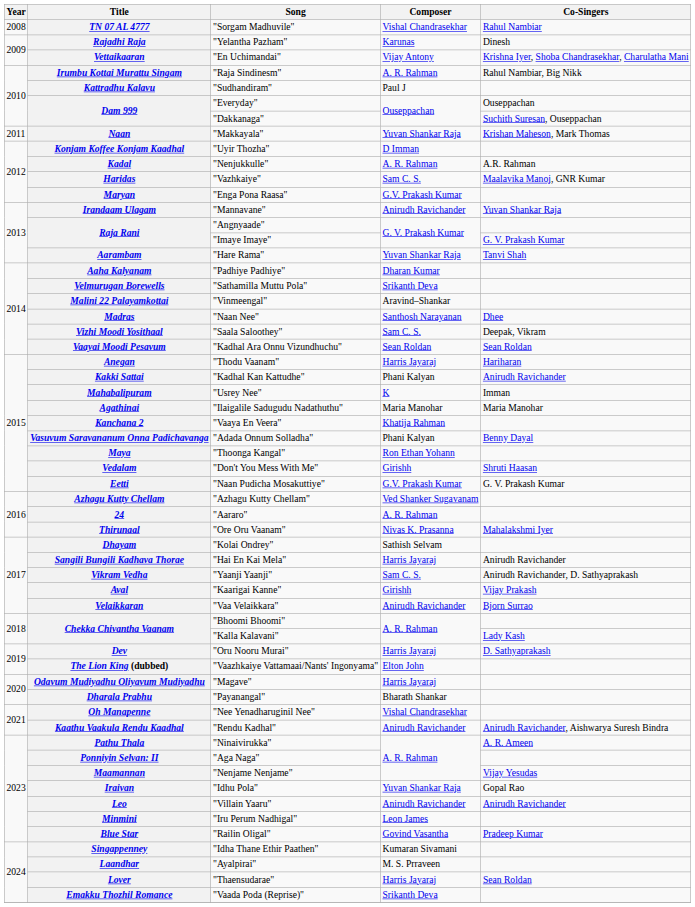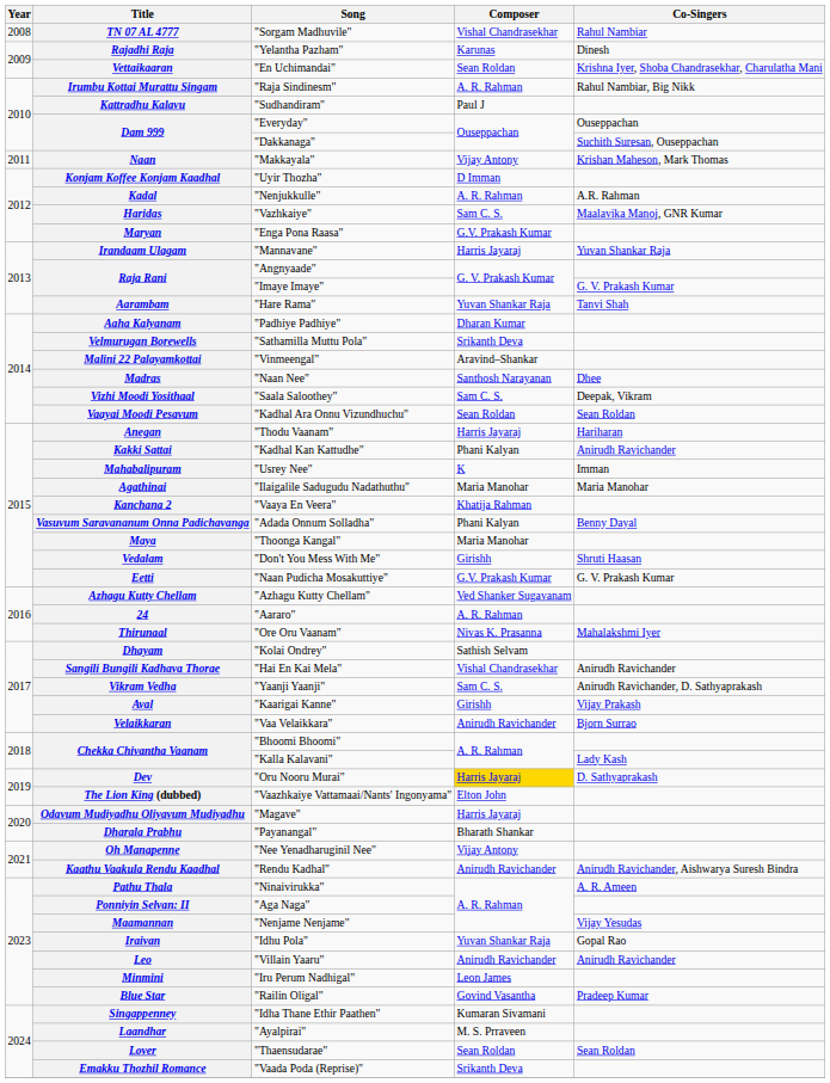 <table class="wikitable sortable plainrowheaders">
 <tr>
 <th scope="col">Year</th>
 <th scope="col">Title</th>
 <th scope="col">Song</th>
 <th scope="col">Composer</th>
 <th scope="col">Co-Singers</th>
 </tr>
 <tr>
 <td rowspan="1">2008</td>
 <th scope="row"><em><a href='#'>TN 07 AL 4777</a></em></th>
 <td>"Sorgam Madhuvile"</td>
 <td><a href='#'>Vishal Chandrasekhar</a></td>
 <td><a href='#'>Rahul Nambiar</a></td>
 </tr>
 <tr>
 <td rowspan="2">2009</td>
 <th scope="row"><em><a href='#'>Rajadhi Raja</a></em></th>
 <td>"Yelantha Pazham"</td>
 <td><a href='#'>Karunas</a></td>
 <td>Dinesh</td>
 </tr>
 <tr>
 <th scope="row"><em><a href='#'>Vettaikaaran</a></em></th>
 <td>"En Uchimandai"</td>
-<td><a href='#'>Vijay Antony</a></td>
+<td><a href='#'>Sean Roldan</a></td>
 <td><a href='#'>Krishna Iyer</a>, <a href='#'>Shoba Chandrasekhar</a>, <a href='#'>Charulatha Mani</a></td>
 </tr>
 <tr>
 <td rowspan="4">2010</td>
 <th scope="row"><em><a href='#'>Irumbu Kottai Murattu Singam</a></em></th>
 <td>"Raja Sindinesm"</td>
 <td><a href='#'>A. R. Rahman</a></td>
 <td>Rahul Nambiar, Big Nikk</td>
 </tr>
 <tr>
 <th scope="row"><em><a href='#'>Kattradhu Kalavu</a></em></th>
 <td>"Sudhandiram"</td>
 <td>Paul J</td>
 <td></td>
 </tr>
 <tr>
 <th scope="rowgroup" rowspan="2"><em><a href='#'>Dam 999</a></em></th>
 <td>"Everyday"</td>
 <td rowspan="2"><a href='#'>Ouseppachan</a></td>
 <td>Ouseppachan</td>
 </tr>
 <tr>
 <td>"Dakkanaga"</td>
 <td><a href='#'>Suchith Suresan</a>, Ouseppachan</td>
 </tr>
 <tr>
 <td rowspan="1">2011</td>
 <th scope="row"><em><a href='#'>Naan</a></em></th>
 <td>"Makkayala"</td>
-<td><a href='#'>Yuvan Shankar Raja</a></td>
+<td><a href='#'>Vijay Antony</a></td>
 <td><a href='#'>Krishan Maheson</a>, Mark Thomas</td>
 </tr>
 <tr>
 <td rowspan="4">2012</td>
 <th scope="row"><em><a href='#'>Konjam Koffee Konjam Kaadhal</a></em></th>
 <td>"Uyir Thozha"</td>
 <td><a href='#'>D Imman</a></td>
 <td></td>
 </tr>
 <tr>
 <th scope="row"><em><a href='#'>Kadal</a></em></th>
 <td>"Nenjukkulle"</td>
 <td><a href='#'>A. R. Rahman</a></td>
 <td>A.R. Rahman</td>
 </tr>
 <tr>
 <th scope="row"><em><a href='#'>Haridas</a></em></th>
 <td>"Vazhkaiye"</td>
 <td><a href='#'>Sam C. S.</a></td>
 <td><a href='#'>Maalavika Manoj</a>, GNR Kumar</td>
 </tr>
 <tr>
 <th scope="row"><em><a href='#'>Maryan</a></em></th>
 <td>"Enga Pona Raasa"</td>
 <td><a href='#'>G.V. Prakash Kumar</a></td>
 <td></td>
 </tr>
 <tr>
 <td rowspan="4">2013</td>
 <th scope="row"><em><a href='#'>Irandaam Ulagam</a></em></th>
 <td>"Mannavane"</td>
-<td><a href='#'>Anirudh Ravichander</a></td>
+<td><a href='#'>Harris Jayaraj</a></td>
 <td><a href='#'>Yuvan Shankar Raja</a></td>
 </tr>
 <tr>
 <th scope="rowgroup" rowspan="2"><em><a href='#'>Raja Rani</a></em></th>
 <td>"Angnyaade"</td>
 <td rowspan="2"><a href='#'>G. V. Prakash Kumar</a></td>
 <td></td>
 </tr>
 <tr>
 <td>"Imaye Imaye"</td>
 <td><a href='#'>G. V. Prakash Kumar</a></td>
 </tr>
 <tr>
 <th scope="row"><em><a href='#'>Aarambam</a></em></th>
 <td>"Hare Rama"</td>
 <td><a href='#'>Yuvan Shankar Raja</a></td>
 <td><a href='#'>Tanvi Shah</a></td>
 </tr>
 <tr>
 <td rowspan="6">2014</td>
 <th scope="row"><em><a href='#'>Aaha Kalyanam</a></em></th>
 <td>"Padhiye Padhiye"</td>
 <td><a href='#'>Dharan Kumar</a></td>
 <td></td>
 </tr>
 <tr>
 <th scope="row"><em><a href='#'>Velmurugan Borewells</a></em></th>
 <td>"Sathamilla Muttu Pola"</td>
 <td><a href='#'>Srikanth Deva</a></td>
 <td></td>
 </tr>
 <tr>
 <th scope="row"><em><a href='#'>Malini 22 Palayamkottai</a></em></th>
 <td>"Vinmeengal"</td>
 <td>Aravind–Shankar</td>
 <td></td>
 </tr>
 <tr>
 <th scope="row"><em><a href='#'>Madras</a></em></th>
 <td>"Naan Nee"</td>
 <td><a href='#'>Santhosh Narayanan</a></td>
 <td><a href='#'>Dhee</a></td>
 </tr>
 <tr>
 <th scope="row"><em><a href='#'>Vizhi Moodi Yosithaal</a></em></th>
 <td>"Saala Saloothey"</td>
 <td><a href='#'>Sam C. S.</a></td>
 <td>Deepak, Vikram</td>
 </tr>
 <tr>
 <th scope="row"><em><a href='#'>Vaayai Moodi Pesavum</a></em></th>
 <td>"Kadhal Ara Onnu Vizundhuchu"</td>
 <td><a href='#'>Sean Roldan</a></td>
 <td><a href='#'>Sean Roldan</a></td>
 </tr>
 <tr>
 <td rowspan="9">2015</td>
 <th scope="row"><em><a href='#'>Anegan</a></em></th>
 <td>"Thodu Vaanam"</td>
 <td><a href='#'>Harris Jayaraj</a></td>
 <td><a href='#'>Hariharan</a></td>
 </tr>
 <tr>
 <th scope="row"><em><a href='#'>Kakki Sattai</a></em></th>
 <td>"Kadhal Kan Kattudhe"</td>
 <td>Phani Kalyan</td>
 <td><a href='#'>Anirudh Ravichander</a></td>
 </tr>
 <tr>
 <th scope="row"><em><a href='#'>Mahabalipuram</a></em></th>
 <td>"Usrey Nee"</td>
 <td><a href='#'>K</a></td>
 <td>Imman</td>
 </tr>
 <tr>
 <th scope="row"><em><a href='#'>Agathinai</a></em></th>
 <td>"Ilaigalile Sadugudu Nadathuthu"</td>
 <td>Maria Manohar</td>
 <td>Maria Manohar</td>
 </tr>
 <tr>
 <th scope="row"><em><a href='#'>Kanchana 2</a></em></th>
 <td>"Vaaya En Veera"</td>
 <td><a href='#'>Khatija Rahman</a></td>
 <td></td>
 </tr>
 <tr>
 <th scope="row"><em><a href='#'>Vasuvum Saravananum Onna Padichavanga</a></em></th>
 <td>"Adada Onnum Solladha"</td>
 <td>Phani Kalyan</td>
 <td><a href='#'>Benny Dayal</a></td>
 </tr>
 <tr>
 <th scope="row"><em><a href='#'>Maya</a></em></th>
 <td>"Thoonga Kangal"</td>
-<td><a href='#'>Ron Ethan Yohann</a></td>
+<td>Maria Manohar</td>
 <td></td>
 </tr>
 <tr>
 <th scope="row"><em><a href='#'>Vedalam</a></em></th>
 <td>"Don't You Mess With Me"</td>
 <td><a href='#'>Girishh</a></td>
 <td><a href='#'>Shruti Haasan</a></td>
 </tr>
 <tr>
 <th scope="row"><em><a href='#'>Eetti</a></em></th>
 <td>"Naan Pudicha Mosakuttiye"</td>
 <td><a href='#'>G.V. Prakash Kumar</a></td>
 <td>G. V. Prakash Kumar</td>
 </tr>
 <tr>
 <td rowspan="3">2016</td>
 <th scope="row"><em><a href='#'>Azhagu Kutty Chellam</a></em></th>
 <td>"Azhagu Kutty Chellam"</td>
 <td><a href='#'>Ved Shanker Sugavanam</a></td>
 <td></td>
 </tr>
 <tr>
 <th scope="row"><em><a href='#'>24</a></em></th>
 <td>"Aararo"</td>
 <td><a href='#'>A. R. Rahman</a></td>
 <td></td>
 </tr>
 <tr>
 <th scope="row"><em><a href='#'>Thirunaal</a></em></th>
 <td>"Ore Oru Vaanam"</td>
 <td><a href='#'>Nivas K. Prasanna</a></td>
 <td><a href='#'>Mahalakshmi Iyer</a></td>
 </tr>
 <tr>
 <td rowspan="5">2017</td>
 <th scope="row"><em><a href='#'>Dhayam</a></em></th>
 <td>"Kolai Ondrey"</td>
 <td>Sathish Selvam</td>
 <td></td>
 </tr>
 <tr>
 <th scope="row"><em><a href='#'>Sangili Bungili Kadhava Thorae</a></em></th>
 <td>"Hai En Kai Mela"</td>
-<td><a href='#'>Harris Jayaraj</a></td>
+<td><a href='#'>Vishal Chandrasekhar</a></td>
 <td>Anirudh Ravichander</td>
 </tr>
 <tr>
 <th scope="row"><em><a href='#'>Vikram Vedha</a></em></th>
 <td>"Yaanji Yaanji"</td>
 <td><a href='#'>Sam C. S.</a></td>
 <td>Anirudh Ravichander, D. Sathyaprakash</td>
 </tr>
 <tr>
 <th scope="row"><em><a href='#'>Aval</a></em></th>
 <td>"Kaarigai Kanne"</td>
 <td><a href='#'>Girishh</a></td>
 <td><a href='#'>Vijay Prakash</a></td>
 </tr>
 <tr>
 <th scope="row"><em><a href='#'>Velaikkaran</a></em></th>
 <td>"Vaa Velaikkara"</td>
 <td><a href='#'>Anirudh Ravichander</a></td>
 <td><a href='#'>Bjorn Surrao</a></td>
 </tr>
 <tr>
 <td rowspan="2">2018</td>
 <th scope="rowgroup" rowspan="2"><em><a href='#'>Chekka Chivantha Vaanam</a></em></th>
 <td>"Bhoomi Bhoomi"</td>
 <td rowspan="2"><a href='#'>A. R. Rahman</a></td>
 <td></td>
 </tr>
 <tr>
 <td>"Kalla Kalavani"</td>
 <td><a href='#'>Lady Kash</a></td>
 </tr>
 <tr>
 <td rowspan="2">2019</td>
 <th scope="row"><a href='#'><em>Dev</em></a></th>
 <td>"Oru Nooru Murai"</td>
-<td><a href='#'>Harris Jayaraj</a></td>
+<td style="background: gold;"><a href='#'>Harris Jayaraj</a></td>
 <td><a href='#'>D. Sathyaprakash</a></td>
 </tr>
 <tr>
 <th scope="row"><em><a href='#'>The Lion King</a></em> (dubbed)</th>
 <td>"Vaazhkaiye Vattamaai/Nants' Ingonyama"</td>
 <td><a href='#'>Elton John</a></td>
 <td></td>
 </tr>
 <tr>
 <td rowspan="2">2020</td>
 <th scope="row"><em><a href='#'>Odavum Mudiyadhu Oliyavum Mudiyadhu</a></em></th>
 <td>"Magave"</td>
 <td><a href='#'>Harris Jayaraj</a></td>
 <td></td>
 </tr>
 <tr>
 <th scope="row"><em><a href='#'>Dharala Prabhu</a></em></th>
 <td>"Payanangal"</td>
 <td>Bharath Shankar</td>
 <td></td>
 </tr>
 <tr>
 <td rowspan="2">2021</td>
 <th scope="row"><em><a href='#'>Oh Manapenne</a></em></th>
 <td>"Nee Yenadharuginil Nee"</td>
-<td><a href='#'>Vishal Chandrasekhar</a></td>
+<td><a href='#'>Vijay Antony</a></td>
 <td></td>
 </tr>
 <tr>
 <th scope="row"><em><a href='#'>Kaathu Vaakula Rendu Kaadhal</a></em></th>
 <td>"Rendu Kadhal"</td>
 <td><a href='#'>Anirudh Ravichander</a></td>
 <td><a href='#'>Anirudh Ravichander</a>, Aishwarya Suresh Bindra</td>
 </tr>
 <tr>
 <td rowspan="7">2023</td>
 <th scope="row"><em><a href='#'>Pathu Thala</a></em></th>
 <td>"Ninaivirukka"</td>
 <td rowspan="3"><a href='#'>A. R. Rahman</a></td>
 <td><a href='#'>A. R. Ameen</a></td>
 </tr>
 <tr>
 <th scope="row"><em><a href='#'>Ponniyin Selvan: II</a></em></th>
 <td>"Aga Naga"</td>
 <td></td>
 </tr>
 <tr>
 <th scope="row"><em><a href='#'>Maamannan</a></em></th>
 <td>"Nenjame Nenjame"</td>
 <td><a href='#'>Vijay Yesudas</a></td>
 </tr>
 <tr>
 <th scope="row"><em><a href='#'>Iraivan</a></em></th>
 <td>"Idhu Pola"</td>
 <td><a href='#'>Yuvan Shankar Raja</a></td>
 <td>Gopal Rao</td>
 </tr>
 <tr>
 <th scope="row"><em><a href='#'>Leo</a></em></th>
 <td>"Villain Yaaru"</td>
 <td><a href='#'>Anirudh Ravichander</a></td>
 <td><a href='#'>Anirudh Ravichander</a></td>
 </tr>
 <tr>
 <th scope="row"><em><a href='#'>Minmini</a></em></th>
 <td>"Iru Perum Nadhigal"</td>
 <td><a href='#'>Leon James</a></td>
 <td></td>
 </tr>
 <tr>
 <th scope="row"><em><a href='#'>Blue Star</a></em></th>
 <td>"Railin Oligal"</td>
 <td><a href='#'>Govind Vasantha</a></td>
 <td><a href='#'>Pradeep Kumar</a></td>
 </tr>
 <tr>
 <td rowspan="4">2024</td>
 <th scope="row"><em><a href='#'>Singappenney</a></em></th>
 <td>"Idha Thane Ethir Paathen"</td>
 <td>Kumaran Sivamani</td>
 <td></td>
 </tr>
 <tr>
 <th scope="row"><em><a href='#'>Laandhar</a></em></th>
 <td>"Ayalpirai"</td>
 <td>M. S. Prraveen</td>
 <td></td>
 </tr>
 <tr>
 <th scope="row"><em><a href='#'>Lover</a></em></th>
 <td>"Thaensudarae"</td>
-<td><a href='#'>Harris Jayaraj</a></td>
+<td><a href='#'>Sean Roldan</a></td>
 <td><a href='#'>Sean Roldan</a></td>
 </tr>
 <tr>
 <th scope="row"><em><a href='#'>Emakku Thozhil Romance</a></em></th>
 <td>"Vaada Poda (Reprise)"</td>
 <td><a href='#'>Srikanth Deva</a></td>
 <td></td>
 </tr>
 <tr>
 </tr>
 </table>
